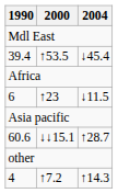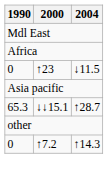 <table class="wikitable" align="right">
 <tr>
 <th>1990</th>
 <th>2000</th>
 <th>2004</th>
 </tr>
 <tr>
 <td colspan=3>Mdl East</td>
 </tr>
 <tr>
-<td>39.4</td>
-<td>↑53.5</td>
-<td>↓45.4</td>
-</tr>
-<tr>
 <td colspan=3>Africa</td>
 </tr>
 <tr>
-<td>6</td>
+<td>0</td>
 <td>↑23</td>
 <td>↓11.5</td>
 </tr>
 <tr>
 <td colspan=3>Asia pacific</td>
 </tr>
 <tr>
-<td>60.6</td>
+<td>65.3</td>
 <td>↓↓15.1</td>
 <td>↑28.7</td>
 </tr>
 <tr>
 <td colspan=3>other</td>
 </tr>
 <tr>
-<td>4</td>
+<td>0</td>
 <td>↑7.2</td>
 <td>↑14.3</td>
 </tr>
 </table>
